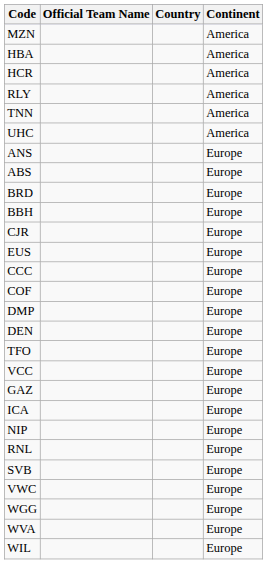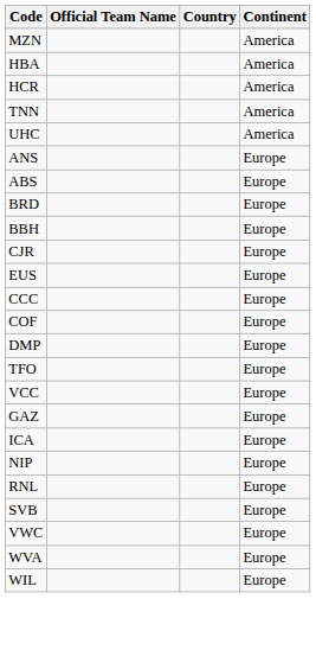 <table class="wikitable sortable">
 <tr style="background:#ccf;">
 <th>Code</th>
 <th>Official Team Name</th>
 <th>Country</th>
 <th>Continent</th>
 </tr>
 <tr>
 <td>MZN</td>
 <td></td>
 <td></td>
 <td>America</td>
 </tr>
 <tr>
 <td>HBA</td>
 <td></td>
 <td></td>
 <td>America</td>
 </tr>
 <tr>
 <td>HCR</td>
-<td></td>
-<td></td>
-<td>America</td>
-</tr>
-<tr>
-<td>RLY</td>
 <td></td>
 <td></td>
 <td>America</td>
 </tr>
 <tr>
 <td>TNN</td>
 <td></td>
 <td></td>
 <td>America</td>
 </tr>
 <tr>
 <td>UHC</td>
 <td></td>
 <td></td>
 <td>America</td>
 </tr>
 <tr>
 <td>ANS</td>
 <td></td>
 <td></td>
 <td>Europe</td>
 </tr>
 <tr>
 <td>ABS</td>
 <td></td>
 <td></td>
 <td>Europe</td>
 </tr>
 <tr>
 <td>BRD</td>
 <td></td>
 <td></td>
 <td>Europe</td>
 </tr>
 <tr>
 <td>BBH</td>
 <td></td>
 <td></td>
 <td>Europe</td>
 </tr>
 <tr>
 <td>CJR</td>
 <td></td>
 <td></td>
 <td>Europe</td>
 </tr>
 <tr>
 <td>EUS</td>
 <td></td>
 <td></td>
 <td>Europe</td>
 </tr>
 <tr>
 <td>CCC</td>
 <td></td>
 <td></td>
 <td>Europe</td>
 </tr>
 <tr>
 <td>COF</td>
 <td></td>
 <td></td>
 <td>Europe</td>
 </tr>
 <tr>
 <td>DMP</td>
 <td></td>
 <td></td>
 <td>Europe</td>
 </tr>
 <tr>
-<td>DEN</td>
-<td></td>
-<td></td>
-<td>Europe</td>
-</tr>
-<tr>
 <td>TFO</td>
 <td></td>
 <td></td>
 <td>Europe</td>
 </tr>
 <tr>
 <td>VCC</td>
 <td></td>
 <td></td>
 <td>Europe</td>
 </tr>
 <tr>
 <td>GAZ</td>
 <td></td>
 <td></td>
 <td>Europe</td>
 </tr>
 <tr>
 <td>ICA</td>
 <td></td>
 <td></td>
 <td>Europe</td>
 </tr>
 <tr>
 <td>NIP</td>
 <td></td>
 <td></td>
 <td>Europe</td>
 </tr>
 <tr>
 <td>RNL</td>
 <td></td>
 <td></td>
 <td>Europe</td>
 </tr>
 <tr>
 <td>SVB</td>
 <td></td>
 <td></td>
 <td>Europe</td>
 </tr>
 <tr>
 <td>VWC</td>
 <td></td>
 <td></td>
 <td>Europe</td>
 </tr>
 <tr>
-<td>WGG</td>
-<td></td>
-<td></td>
-<td>Europe</td>
-</tr>
-<tr>
 <td>WVA</td>
 <td></td>
 <td></td>
 <td>Europe</td>
 </tr>
 <tr>
 <td>WIL</td>
 <td></td>
 <td></td>
 <td>Europe</td>
 </tr>
 </table>
